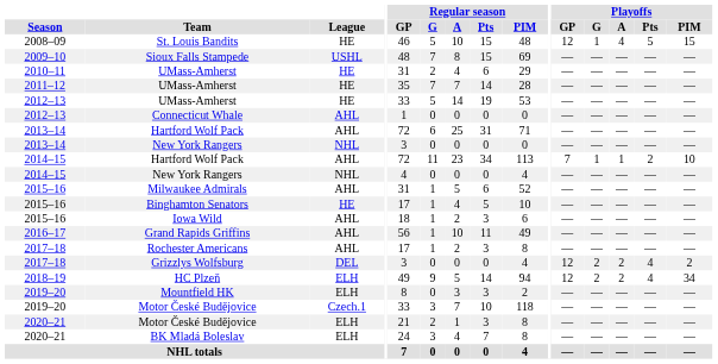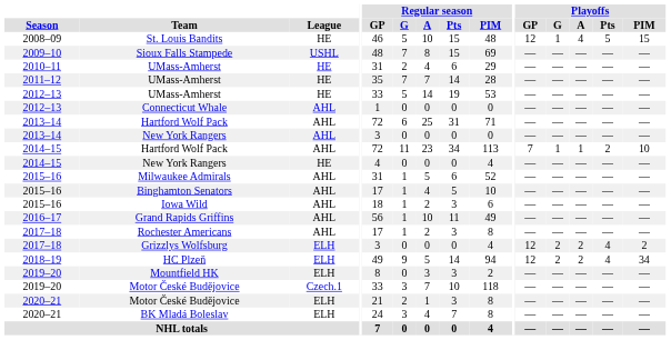 <table border="0" cellpadding="1" cellspacing="0" style="text-align:center; width:60em">
 <tr bgcolor="#e0e0e0">
 <th colspan="3" bgcolor="#ffffff"></th>
 <th rowspan="99" bgcolor="#ffffff"></th>
 <th colspan="5"><a href='#'>Regular season</a></th>
 <th rowspan="99" bgcolor="#ffffff"></th>
 <th colspan="5"><a href='#'>Playoffs</a></th>
 </tr>
 <tr bgcolor="#e0e0e0">
 <th><a href='#'>Season</a></th>
 <th>Team</th>
 <th>League</th>
 <th>GP</th>
 <th><a href='#'>G</a></th>
 <th><a href='#'>A</a></th>
 <th><a href='#'>Pts</a></th>
 <th><a href='#'>PIM</a></th>
 <th>GP</th>
 <th>G</th>
 <th>A</th>
 <th>Pts</th>
 <th>PIM</th>
 </tr>
 <tr>
 <td>2008–09</td>
 <td><a href='#'>St. Louis Bandits</a></td>
 <td>HE</td>
 <td>46</td>
 <td>5</td>
 <td>10</td>
 <td>15</td>
 <td>48</td>
 <td>12</td>
 <td>1</td>
 <td>4</td>
 <td>5</td>
 <td>15</td>
 </tr>
 <tr bgcolor="#f0f0f0">
 <td><a href='#'>2009–10</a></td>
 <td><a href='#'>Sioux Falls Stampede</a></td>
 <td><a href='#'>USHL</a></td>
 <td>48</td>
 <td>7</td>
 <td>8</td>
 <td>15</td>
 <td>69</td>
 <td>—</td>
 <td>—</td>
 <td>—</td>
 <td>—</td>
 <td>—</td>
 </tr>
 <tr>
 <td><a href='#'>2010–11</a></td>
 <td><a href='#'>UMass-Amherst</a></td>
 <td><a href='#'>HE</a></td>
 <td>31</td>
 <td>2</td>
 <td>4</td>
 <td>6</td>
 <td>29</td>
 <td>—</td>
 <td>—</td>
 <td>—</td>
 <td>—</td>
 <td>—</td>
 </tr>
 <tr bgcolor="#f0f0f0">
 <td><a href='#'>2011–12</a></td>
 <td>UMass-Amherst</td>
 <td>HE</td>
 <td>35</td>
 <td>7</td>
 <td>7</td>
 <td>14</td>
 <td>28</td>
 <td>—</td>
 <td>—</td>
 <td>—</td>
 <td>—</td>
 <td>—</td>
 </tr>
 <tr>
 <td><a href='#'>2012–13</a></td>
 <td>UMass-Amherst</td>
 <td>HE</td>
 <td>33</td>
 <td>5</td>
 <td>14</td>
 <td>19</td>
 <td>53</td>
 <td>—</td>
 <td>—</td>
 <td>—</td>
 <td>—</td>
 <td>—</td>
 </tr>
 <tr bgcolor="#f0f0f0">
 <td><a href='#'>2012–13</a></td>
 <td><a href='#'>Connecticut Whale</a></td>
 <td><a href='#'>AHL</a></td>
 <td>1</td>
 <td>0</td>
 <td>0</td>
 <td>0</td>
 <td>0</td>
 <td>—</td>
 <td>—</td>
 <td>—</td>
 <td>—</td>
 <td>—</td>
 </tr>
 <tr>
 <td><a href='#'>2013–14</a></td>
 <td><a href='#'>Hartford Wolf Pack</a></td>
 <td>AHL</td>
 <td>72</td>
 <td>6</td>
 <td>25</td>
 <td>31</td>
 <td>71</td>
 <td>—</td>
 <td>—</td>
 <td>—</td>
 <td>—</td>
 <td>—</td>
 </tr>
 <tr bgcolor="#f0f0f0">
 <td><a href='#'>2013–14</a></td>
 <td><a href='#'>New York Rangers</a></td>
-<td><a href='#'>NHL</a></td>
+<td><a href='#'>AHL</a></td>
 <td>3</td>
 <td>0</td>
 <td>0</td>
 <td>0</td>
 <td>0</td>
 <td>—</td>
 <td>—</td>
 <td>—</td>
 <td>—</td>
 <td>—</td>
 </tr>
 <tr>
 <td><a href='#'>2014–15</a></td>
 <td>Hartford Wolf Pack</td>
 <td>AHL</td>
 <td>72</td>
 <td>11</td>
 <td>23</td>
 <td>34</td>
 <td>113</td>
 <td>7</td>
 <td>1</td>
 <td>1</td>
 <td>2</td>
 <td>10</td>
 </tr>
 <tr bgcolor="#f0f0f0">
 <td><a href='#'>2014–15</a></td>
 <td>New York Rangers</td>
-<td>NHL</td>
+<td>HE</td>
 <td>4</td>
 <td>0</td>
 <td>0</td>
 <td>0</td>
 <td>4</td>
 <td>—</td>
 <td>—</td>
 <td>—</td>
 <td>—</td>
 <td>—</td>
 </tr>
 <tr>
 <td><a href='#'>2015–16</a></td>
 <td><a href='#'>Milwaukee Admirals</a></td>
 <td>AHL</td>
 <td>31</td>
 <td>1</td>
 <td>5</td>
 <td>6</td>
 <td>52</td>
 <td>—</td>
 <td>—</td>
 <td>—</td>
 <td>—</td>
 <td>—</td>
 </tr>
 <tr bgcolor="#f0f0f0">
 <td>2015–16</td>
 <td><a href='#'>Binghamton Senators</a></td>
-<td><a href='#'>HE</a></td>
+<td>AHL</td>
 <td>17</td>
 <td>1</td>
 <td>4</td>
 <td>5</td>
 <td>10</td>
 <td>—</td>
 <td>—</td>
 <td>—</td>
 <td>—</td>
 <td>—</td>
 </tr>
 <tr>
 <td>2015–16</td>
 <td><a href='#'>Iowa Wild</a></td>
 <td>AHL</td>
 <td>18</td>
 <td>1</td>
 <td>2</td>
 <td>3</td>
 <td>6</td>
 <td>—</td>
 <td>—</td>
 <td>—</td>
 <td>—</td>
 <td>—</td>
 </tr>
 <tr bgcolor="#f0f0f0">
 <td><a href='#'>2016–17</a></td>
 <td><a href='#'>Grand Rapids Griffins</a></td>
 <td>AHL</td>
 <td>56</td>
 <td>1</td>
 <td>10</td>
 <td>11</td>
 <td>49</td>
 <td>—</td>
 <td>—</td>
 <td>—</td>
 <td>—</td>
 <td>—</td>
 </tr>
 <tr>
 <td><a href='#'>2017–18</a></td>
 <td><a href='#'>Rochester Americans</a></td>
 <td>AHL</td>
 <td>17</td>
 <td>1</td>
 <td>2</td>
 <td>3</td>
 <td>8</td>
 <td>—</td>
 <td>—</td>
 <td>—</td>
 <td>—</td>
 <td>—</td>
 </tr>
 <tr bgcolor="#f0f0f0">
 <td><a href='#'>2017–18</a></td>
 <td><a href='#'>Grizzlys Wolfsburg</a></td>
-<td><a href='#'>DEL</a></td>
+<td><a href='#'>ELH</a></td>
 <td>3</td>
 <td>0</td>
 <td>0</td>
 <td>0</td>
 <td>4</td>
 <td>12</td>
 <td>2</td>
 <td>2</td>
 <td>4</td>
 <td>2</td>
 </tr>
 <tr>
 <td><a href='#'>2018–19</a></td>
 <td><a href='#'>HC Plzeň</a></td>
 <td><a href='#'>ELH</a></td>
 <td>49</td>
 <td>9</td>
 <td>5</td>
 <td>14</td>
 <td>94</td>
 <td>12</td>
 <td>2</td>
 <td>2</td>
 <td>4</td>
 <td>34</td>
 </tr>
 <tr bgcolor="#f0f0f0">
 <td><a href='#'>2019–20</a></td>
 <td><a href='#'>Mountfield HK</a></td>
 <td>ELH</td>
 <td>8</td>
 <td>0</td>
 <td>3</td>
 <td>3</td>
 <td>2</td>
 <td>—</td>
 <td>—</td>
 <td>—</td>
 <td>—</td>
 <td>—</td>
 </tr>
 <tr>
 <td 2019–20 Czech 1. Liga season>2019–20</td>
 <td><a href='#'>Motor České Budějovice</a></td>
 <td><a href='#'>Czech.1</a></td>
 <td>33</td>
 <td>3</td>
 <td>7</td>
 <td>10</td>
 <td>118</td>
 <td>—</td>
 <td>—</td>
 <td>—</td>
 <td>—</td>
 <td>—</td>
 </tr>
 <tr bgcolor="#f0f0f0">
 <td><a href='#'>2020–21</a></td>
 <td>Motor České Budějovice</td>
 <td>ELH</td>
 <td>21</td>
 <td>2</td>
 <td>1</td>
 <td>3</td>
 <td>8</td>
 <td>—</td>
 <td>—</td>
 <td>—</td>
 <td>—</td>
 <td>—</td>
 </tr>
 <tr>
 <td>2020–21</td>
 <td><a href='#'>BK Mladá Boleslav</a></td>
 <td>ELH</td>
 <td>24</td>
 <td>3</td>
 <td>4</td>
 <td>7</td>
 <td>8</td>
 <td>—</td>
 <td>—</td>
 <td>—</td>
 <td>—</td>
 <td>—</td>
 </tr>
 <tr ALIGN="center" bgcolor="#e0e0e0">
 <th colspan="3">NHL totals</th>
 <th>7</th>
 <th>0</th>
 <th>0</th>
 <th>0</th>
 <th>4</th>
 <th>—</th>
 <th>—</th>
 <th>—</th>
 <th>—</th>
 <th>—</th>
 </tr>
 </table>
